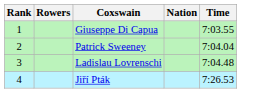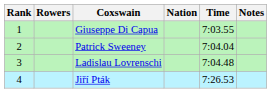 <table class="wikitable sortable" style="text-align:center">
 <tr>
 <th>Rank</th>
 <th>Rowers</th>
 <th>Coxswain</th>
 <th>Nation</th>
 <th>Time</th>
+<th>Notes</th>
 </tr>
 <tr bgcolor=bbf3bb>
 <td>1</td>
 <td align=left data-sort-value="Abbagnale, Carmine"></td>
 <td align=left data-sort-value="Di Capua, Giuseppe"><a href='#'>Giuseppe Di Capua</a></td>
 <td align=left></td>
 <td>7:03.55</td>
+<td></td>
 </tr>
 <tr bgcolor=bbf3bb>
 <td>2</td>
 <td align=left data-sort-value="Holmes, Andy"></td>
 <td align=left data-sort-value="Sweeney, Patrick"><a href='#'>Patrick Sweeney</a></td>
 <td align=left></td>
 <td>7:04.04</td>
+<td></td>
 </tr>
 <tr bgcolor=bbf3bb>
 <td>3</td>
 <td align=left data-sort-value="Popescu, Dimitrie"></td>
 <td align=left data-sort-value="Lovrenschi, Ladislau"><a href='#'>Ladislau Lovrenschi</a></td>
 <td align=left></td>
 <td>7:04.48</td>
+<td></td>
 </tr>
 <tr bgcolor=bbf3ff>
 <td>4</td>
 <td align=left data-sort-value="Kabrhel, Jan"></td>
 <td align=left data-sort-value="Pták, Jiří"><a href='#'>Jiří Pták</a></td>
 <td align=left></td>
 <td>7:26.53</td>
+<td></td>
 </tr>
 </table>
